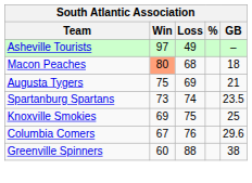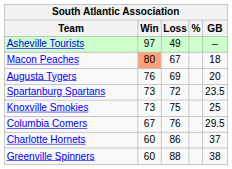 <table class="wikitable">
 <tr>
 <th colspan="5">South Atlantic Association</th>
 </tr>
 <tr>
 <th width="60%">Team</th>
 <th>Win</th>
 <th>Loss</th>
 <th>%</th>
 <th>GB</th>
 </tr>
 <tr align=center bgcolor=ccffcc>
 <td align=left><a href='#'>Asheville Tourists</a></td>
 <td>97</td>
 <td>49</td>
 <td></td>
 <td>–</td>
 </tr>
 <tr align=center>
 <td align=left><a href='#'>Macon Peaches</a></td>
 <td style="background: lightsalmon;">80</td>
-<td>68</td>
+<td>67</td>
 <td></td>
 <td>18</td>
 </tr>
 <tr align=center>
 <td align=left><a href='#'>Augusta Tygers</a></td>
-<td>75</td>
+<td>76</td>
 <td>69</td>
 <td></td>
-<td>21</td>
+<td>20</td>
 </tr>
 <tr align=center>
 <td align=left><a href='#'>Spartanburg Spartans</a></td>
 <td>73</td>
-<td>74</td>
+<td>72</td>
 <td></td>
 <td>23.5</td>
 </tr>
 <tr align=center>
 <td align=left><a href='#'>Knoxville Smokies</a></td>
-<td>69</td>
+<td>73</td>
 <td>75</td>
 <td></td>
 <td>25</td>
 </tr>
 <tr align=center>
 <td align=left><a href='#'>Columbia Comers</a></td>
 <td>67</td>
 <td>76</td>
 <td></td>
-<td>29.6</td>
+<td>29.5</td>
+</tr>
+<tr align=center>
+<td align=left><a href='#'>Charlotte Hornets</a></td>
+<td>60</td>
+<td>86</td>
+<td></td>
+<td>37</td>
 </tr>
 <tr align=center>
 <td align=left><a href='#'>Greenville Spinners</a></td>
 <td>60</td>
 <td>88</td>
 <td></td>
 <td>38</td>
 </tr>
 </table>
